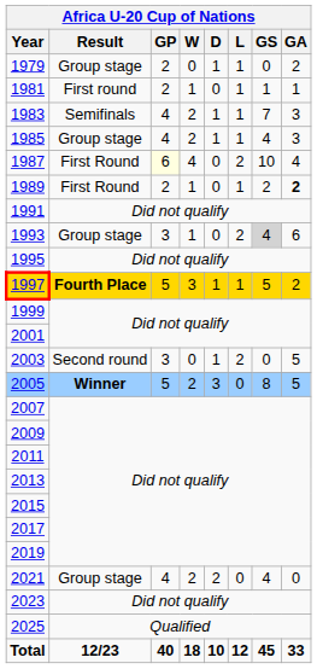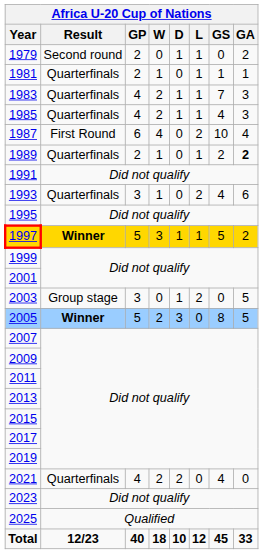 <table class="wikitable" style="text-align: center;">
 <tr>
 <th colspan="8"><a href='#'>Africa U-20 Cup of Nations</a></th>
 </tr>
 <tr>
 <th>Year</th>
 <th>Result</th>
 <th>GP</th>
 <th>W</th>
 <th>D</th>
 <th>L</th>
 <th>GS</th>
 <th>GA</th>
 </tr>
 <tr>
 <td> <a href='#'>1979</a></td>
-<td>Group stage</td>
+<td>Second round</td>
 <td>2</td>
 <td>0</td>
 <td>1</td>
 <td>1</td>
 <td>0</td>
 <td>2</td>
 </tr>
 <tr>
 <td> <a href='#'>1981</a></td>
-<td>First round</td>
+<td>Quarterfinals</td>
 <td>2</td>
 <td>1</td>
 <td>0</td>
 <td>1</td>
 <td>1</td>
 <td>1</td>
 </tr>
 <tr>
 <td> <a href='#'>1983</a></td>
-<td>Semifinals</td>
+<td>Quarterfinals</td>
 <td>4</td>
 <td>2</td>
 <td>1</td>
 <td>1</td>
 <td>7</td>
 <td>3</td>
 </tr>
 <tr>
 <td> <a href='#'>1985</a></td>
-<td>Group stage</td>
+<td>Quarterfinals</td>
 <td>4</td>
 <td>2</td>
 <td>1</td>
 <td>1</td>
 <td>4</td>
 <td>3</td>
 </tr>
 <tr>
 <td> <a href='#'>1987</a></td>
 <td>First Round</td>
-<td style="background: lightyellow;">6</td>
+<td>6</td>
 <td>4</td>
 <td>0</td>
 <td>2</td>
 <td>10</td>
 <td>4</td>
 </tr>
 <tr>
 <td> <a href='#'>1989</a></td>
-<td>First Round</td>
+<td>Quarterfinals</td>
 <td>2</td>
 <td>1</td>
 <td>0</td>
 <td>1</td>
 <td>2</td>
 <td><strong>2</strong></td>
 </tr>
 <tr>
 <td> <a href='#'>1991</a></td>
 <td colspan="7" rowspan="1"><em>Did not qualify</em></td>
 </tr>
 <tr>
 <td> <a href='#'>1993</a></td>
-<td>Group stage</td>
+<td>Quarterfinals</td>
 <td>3</td>
 <td>1</td>
 <td>0</td>
 <td>2</td>
-<td style="background: lightgrey;">4</td>
+<td>4</td>
 <td>6</td>
 </tr>
 <tr>
 <td> <a href='#'>1995</a></td>
 <td colspan="7" rowspan="1"><em>Did not qualify</em></td>
 </tr>
 <tr bgcolor="gold">
 <td style="border: 3px solid red"> <a href='#'>1997</a></td>
-<td><strong>Fourth Place</strong></td>
+<td><strong>Winner</strong></td>
 <td>5</td>
 <td>3</td>
 <td>1</td>
 <td>1</td>
 <td>5</td>
 <td>2</td>
 </tr>
 <tr>
 <td> <a href='#'>1999</a></td>
 <td colspan="7" rowspan="2"><em>Did not qualify</em></td>
 </tr>
 <tr>
 <td> <a href='#'>2001</a></td>
 </tr>
 <tr>
 <td> <a href='#'>2003</a></td>
-<td>Second round</td>
+<td>Group stage</td>
 <td>3</td>
 <td>0</td>
 <td>1</td>
 <td>2</td>
 <td>0</td>
 <td>5</td>
 </tr>
 <tr style="background:#9acdff;">
 <td> <a href='#'>2005</a></td>
 <td><strong>Winner</strong></td>
 <td>5</td>
 <td>2</td>
 <td>3</td>
 <td>0</td>
 <td>8</td>
 <td>5</td>
 </tr>
 <tr>
 <td> <a href='#'>2007</a></td>
 <td colspan="7" rowspan="7"><em>Did not qualify</em></td>
 </tr>
 <tr>
 <td> <a href='#'>2009</a></td>
 </tr>
 <tr>
 <td> <a href='#'>2011</a></td>
 </tr>
 <tr>
 <td> <a href='#'>2013</a></td>
 </tr>
 <tr>
 <td> <a href='#'>2015</a></td>
 </tr>
 <tr>
 <td> <a href='#'>2017</a></td>
 </tr>
 <tr>
 <td> <a href='#'>2019</a></td>
 </tr>
 <tr>
 <td> <a href='#'>2021</a></td>
-<td>Group stage</td>
+<td>Quarterfinals</td>
 <td>4</td>
 <td>2</td>
 <td>2</td>
 <td>0</td>
 <td>4</td>
 <td>0</td>
 </tr>
 <tr>
 <td> <a href='#'>2023</a></td>
 <td colspan="7" rowspan="1"><em>Did not qualify</em></td>
 </tr>
 <tr>
 <td> <a href='#'>2025</a></td>
 <td colspan="7" rowspan="1"><em>Qualified</em></td>
 </tr>
 <tr>
 <td><strong>Total</strong></td>
 <td><strong>12/23</strong></td>
 <td><strong>40</strong></td>
 <td><strong>18</strong></td>
 <td><strong>10</strong></td>
 <td><strong>12</strong></td>
 <td><strong>45</strong></td>
 <td><strong>33</strong></td>
 </tr>
 </table>
